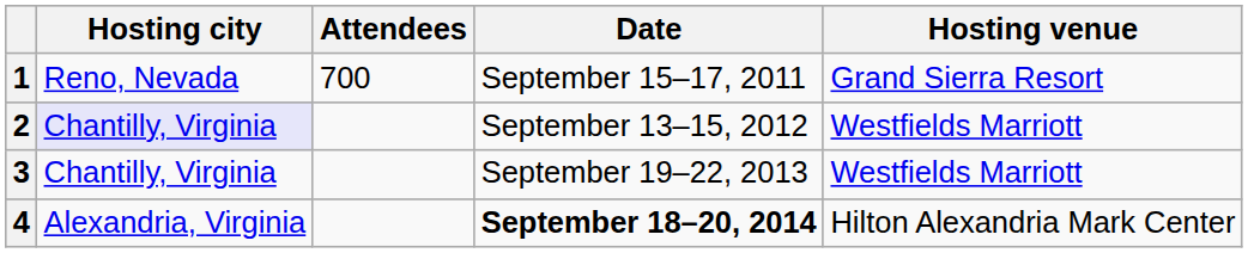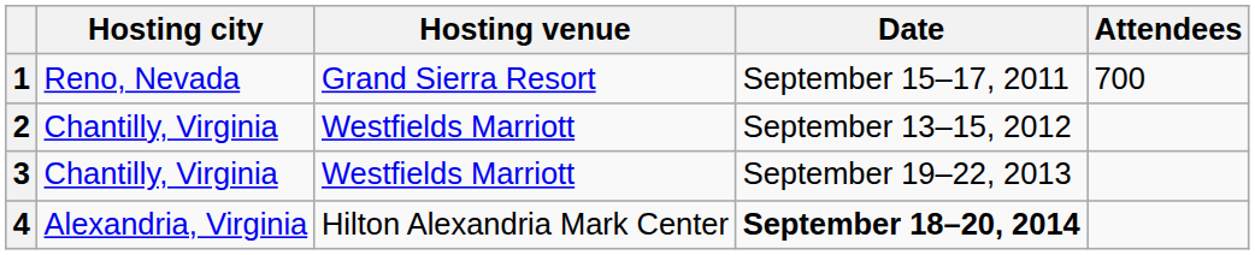 <table class="wikitable sortable">
 <tr>
 <th scope="col"></th>
 <th scope="col">Hosting city</th>
+<th scope="col">Hosting venue</th>
+<th scope="col">Date</th>
 <th scope="col">Attendees</th>
-<th scope="col">Date</th>
-<th scope="col">Hosting venue</th>
 </tr>
 <tr>
 <th scope="row">1</th>
 <td><a href='#'>Reno, Nevada</a></td>
+<td><a href='#'>Grand Sierra Resort</a></td>
+<td>September 15–17, 2011</td>
 <td>700</td>
-<td>September 15–17, 2011</td>
-<td><a href='#'>Grand Sierra Resort</a></td>
 </tr>
 <tr>
 <th scope="row">2</th>
-<td style="background: lavender;"><a href='#'>Chantilly, Virginia</a></td>
+<td><a href='#'>Chantilly, Virginia</a></td>
+<td><a href='#'>Westfields Marriott</a></td>
+<td>September 13–15, 2012</td>
 <td></td>
-<td>September 13–15, 2012</td>
-<td><a href='#'>Westfields Marriott</a></td>
 </tr>
 <tr>
 <th scope="row">3</th>
 <td><a href='#'>Chantilly, Virginia</a></td>
+<td><a href='#'>Westfields Marriott</a></td>
+<td>September 19–22, 2013</td>
 <td></td>
-<td>September 19–22, 2013</td>
-<td><a href='#'>Westfields Marriott</a></td>
 </tr>
 <tr>
 <th>4</th>
 <td><a href='#'>Alexandria, Virginia</a></td>
+<td>Hilton Alexandria Mark Center</td>
+<td><strong>September 18–20, 2014</strong></td>
 <td></td>
-<td><strong>September 18–20, 2014</strong></td>
-<td>Hilton Alexandria Mark Center</td>
 </tr>
 </table>
